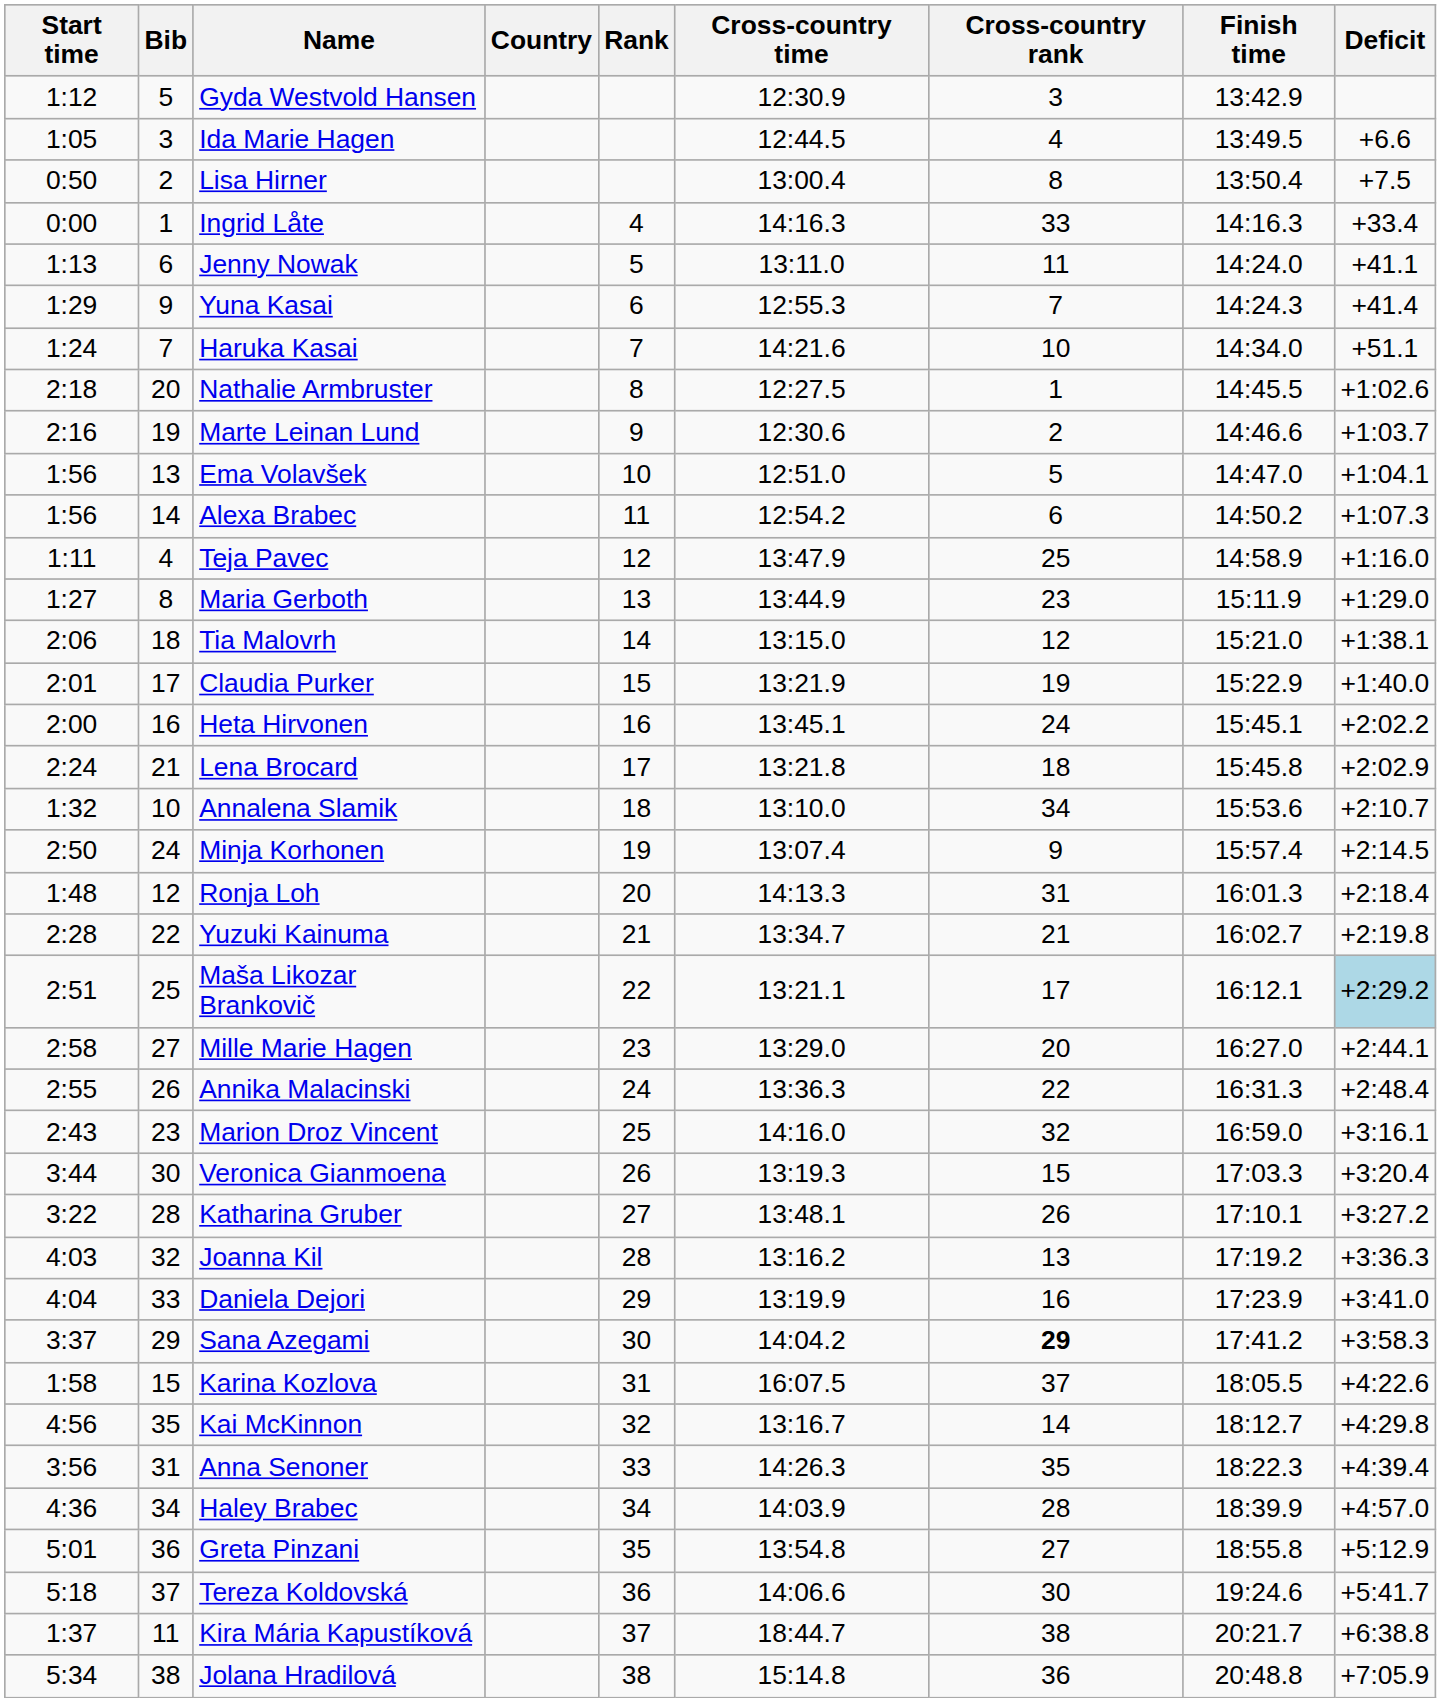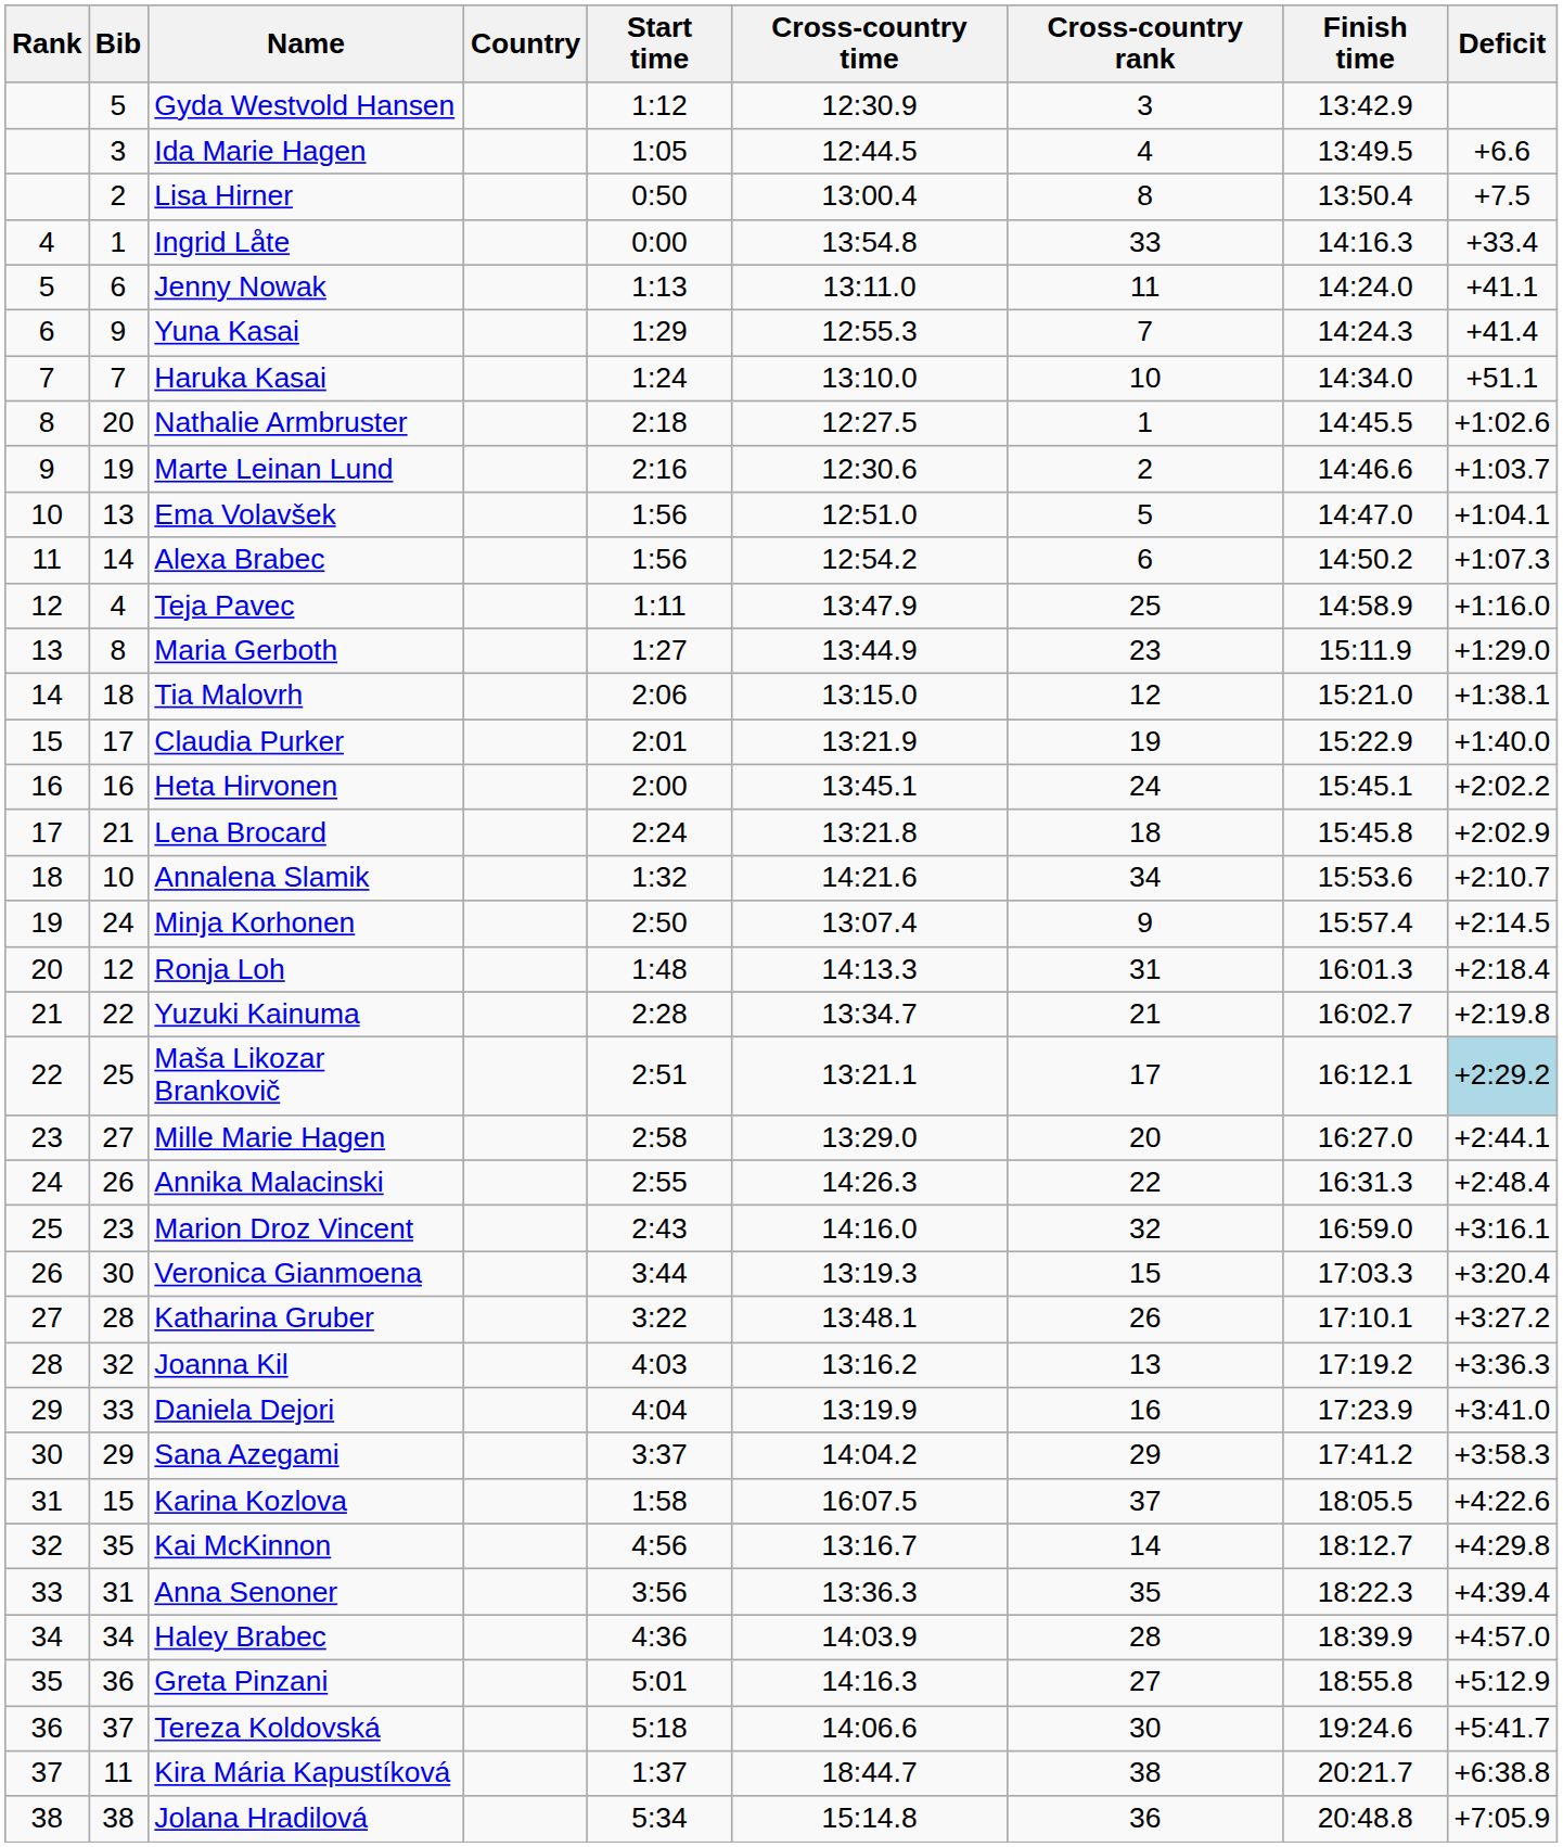 <table class="wikitable sortable" style="text-align:center">
 <tr>
-<th>Start time</th>
+<th>Rank</th>
 <th>Bib</th>
 <th>Name</th>
 <th>Country</th>
-<th>Rank</th>
+<th>Start time</th>
 <th>Cross-country time</th>
 <th>Cross-country rank</th>
 <th>Finish time</th>
 <th>Deficit</th>
 </tr>
 <tr>
-<td>1:12</td>
+<td></td>
 <td>5</td>
 <td align=left><a href='#'>Gyda Westvold Hansen</a></td>
 <td align=left></td>
-<td></td>
+<td>1:12</td>
 <td>12:30.9</td>
 <td>3</td>
 <td>13:42.9</td>
 <td></td>
 </tr>
 <tr>
-<td>1:05</td>
+<td></td>
 <td>3</td>
 <td align=left><a href='#'>Ida Marie Hagen</a></td>
 <td align=left></td>
-<td></td>
+<td>1:05</td>
 <td>12:44.5</td>
 <td>4</td>
 <td>13:49.5</td>
 <td>+6.6</td>
 </tr>
 <tr>
-<td>0:50</td>
+<td></td>
 <td>2</td>
 <td align=left><a href='#'>Lisa Hirner</a></td>
 <td align=left></td>
-<td></td>
+<td>0:50</td>
 <td>13:00.4</td>
 <td>8</td>
 <td>13:50.4</td>
 <td>+7.5</td>
 </tr>
 <tr>
-<td>0:00</td>
+<td>4</td>
 <td>1</td>
 <td align=left><a href='#'>Ingrid Låte</a></td>
 <td align=left></td>
-<td>4</td>
-<td>14:16.3</td>
+<td>0:00</td>
+<td>13:54.8</td>
 <td>33</td>
 <td>14:16.3</td>
 <td>+33.4</td>
 </tr>
 <tr>
-<td>1:13</td>
+<td>5</td>
 <td>6</td>
 <td align=left><a href='#'>Jenny Nowak</a></td>
 <td align=left></td>
-<td>5</td>
+<td>1:13</td>
 <td>13:11.0</td>
 <td>11</td>
 <td>14:24.0</td>
 <td>+41.1</td>
 </tr>
 <tr>
-<td>1:29</td>
+<td>6</td>
 <td>9</td>
 <td align=left><a href='#'>Yuna Kasai</a></td>
 <td align=left></td>
-<td>6</td>
+<td>1:29</td>
 <td>12:55.3</td>
 <td>7</td>
 <td>14:24.3</td>
 <td>+41.4</td>
 </tr>
 <tr>
-<td>1:24</td>
+<td>7</td>
 <td>7</td>
 <td align=left><a href='#'>Haruka Kasai</a></td>
 <td align=left></td>
-<td>7</td>
-<td>14:21.6</td>
+<td>1:24</td>
+<td>13:10.0</td>
 <td>10</td>
 <td>14:34.0</td>
 <td>+51.1</td>
 </tr>
 <tr>
-<td>2:18</td>
+<td>8</td>
 <td>20</td>
 <td align=left><a href='#'>Nathalie Armbruster</a></td>
 <td align=left></td>
-<td>8</td>
+<td>2:18</td>
 <td>12:27.5</td>
 <td>1</td>
 <td>14:45.5</td>
 <td>+1:02.6</td>
 </tr>
 <tr>
-<td>2:16</td>
+<td>9</td>
 <td>19</td>
 <td align=left><a href='#'>Marte Leinan Lund</a></td>
 <td align=left></td>
-<td>9</td>
+<td>2:16</td>
 <td>12:30.6</td>
 <td>2</td>
 <td>14:46.6</td>
 <td>+1:03.7</td>
 </tr>
 <tr>
-<td>1:56</td>
+<td>10</td>
 <td>13</td>
 <td align=left><a href='#'>Ema Volavšek</a></td>
 <td align=left></td>
-<td>10</td>
+<td>1:56</td>
 <td>12:51.0</td>
 <td>5</td>
 <td>14:47.0</td>
 <td>+1:04.1</td>
 </tr>
 <tr>
-<td>1:56</td>
+<td>11</td>
 <td>14</td>
 <td align=left><a href='#'>Alexa Brabec</a></td>
 <td align=left></td>
-<td>11</td>
+<td>1:56</td>
 <td>12:54.2</td>
 <td>6</td>
 <td>14:50.2</td>
 <td>+1:07.3</td>
 </tr>
 <tr>
-<td>1:11</td>
+<td>12</td>
 <td>4</td>
 <td align=left><a href='#'>Teja Pavec</a></td>
 <td align=left></td>
-<td>12</td>
+<td>1:11</td>
 <td>13:47.9</td>
 <td>25</td>
 <td>14:58.9</td>
 <td>+1:16.0</td>
 </tr>
 <tr>
-<td>1:27</td>
+<td>13</td>
 <td>8</td>
 <td align=left><a href='#'>Maria Gerboth</a></td>
 <td align=left></td>
-<td>13</td>
+<td>1:27</td>
 <td>13:44.9</td>
 <td>23</td>
 <td>15:11.9</td>
 <td>+1:29.0</td>
 </tr>
 <tr>
-<td>2:06</td>
+<td>14</td>
 <td>18</td>
 <td align=left><a href='#'>Tia Malovrh</a></td>
 <td align=left></td>
-<td>14</td>
+<td>2:06</td>
 <td>13:15.0</td>
 <td>12</td>
 <td>15:21.0</td>
 <td>+1:38.1</td>
 </tr>
 <tr>
-<td>2:01</td>
+<td>15</td>
 <td>17</td>
 <td align=left><a href='#'>Claudia Purker</a></td>
 <td align=left></td>
-<td>15</td>
+<td>2:01</td>
 <td>13:21.9</td>
 <td>19</td>
 <td>15:22.9</td>
 <td>+1:40.0</td>
 </tr>
 <tr>
-<td>2:00</td>
+<td>16</td>
 <td>16</td>
 <td align=left><a href='#'>Heta Hirvonen</a></td>
 <td align=left></td>
-<td>16</td>
+<td>2:00</td>
 <td>13:45.1</td>
 <td>24</td>
 <td>15:45.1</td>
 <td>+2:02.2</td>
 </tr>
 <tr>
-<td>2:24</td>
+<td>17</td>
 <td>21</td>
 <td align=left><a href='#'>Lena Brocard</a></td>
 <td align=left></td>
-<td>17</td>
+<td>2:24</td>
 <td>13:21.8</td>
 <td>18</td>
 <td>15:45.8</td>
 <td>+2:02.9</td>
 </tr>
 <tr>
-<td>1:32</td>
+<td>18</td>
 <td>10</td>
 <td align=left><a href='#'>Annalena Slamik</a></td>
 <td align=left></td>
-<td>18</td>
-<td>13:10.0</td>
+<td>1:32</td>
+<td>14:21.6</td>
 <td>34</td>
 <td>15:53.6</td>
 <td>+2:10.7</td>
 </tr>
 <tr>
-<td>2:50</td>
+<td>19</td>
 <td>24</td>
 <td align=left><a href='#'>Minja Korhonen</a></td>
 <td align=left></td>
-<td>19</td>
+<td>2:50</td>
 <td>13:07.4</td>
 <td>9</td>
 <td>15:57.4</td>
 <td>+2:14.5</td>
 </tr>
 <tr>
-<td>1:48</td>
+<td>20</td>
 <td>12</td>
 <td align=left><a href='#'>Ronja Loh</a></td>
 <td align=left></td>
-<td>20</td>
+<td>1:48</td>
 <td>14:13.3</td>
 <td>31</td>
 <td>16:01.3</td>
 <td>+2:18.4</td>
 </tr>
 <tr>
-<td>2:28</td>
+<td>21</td>
 <td>22</td>
 <td align=left><a href='#'>Yuzuki Kainuma</a></td>
 <td align=left></td>
-<td>21</td>
+<td>2:28</td>
 <td>13:34.7</td>
 <td>21</td>
 <td>16:02.7</td>
 <td>+2:19.8</td>
 </tr>
 <tr>
-<td>2:51</td>
+<td>22</td>
 <td>25</td>
 <td align=left><a href='#'>Maša Likozar Brankovič</a></td>
 <td align=left></td>
-<td>22</td>
+<td>2:51</td>
 <td>13:21.1</td>
 <td>17</td>
 <td>16:12.1</td>
 <td style="background: lightblue;">+2:29.2</td>
 </tr>
 <tr>
-<td>2:58</td>
+<td>23</td>
 <td>27</td>
 <td align=left><a href='#'>Mille Marie Hagen</a></td>
 <td align=left></td>
-<td>23</td>
+<td>2:58</td>
 <td>13:29.0</td>
 <td>20</td>
 <td>16:27.0</td>
 <td>+2:44.1</td>
 </tr>
 <tr>
-<td>2:55</td>
+<td>24</td>
 <td>26</td>
 <td align=left><a href='#'>Annika Malacinski</a></td>
 <td align=left></td>
-<td>24</td>
-<td>13:36.3</td>
+<td>2:55</td>
+<td>14:26.3</td>
 <td>22</td>
 <td>16:31.3</td>
 <td>+2:48.4</td>
 </tr>
 <tr>
-<td>2:43</td>
+<td>25</td>
 <td>23</td>
 <td align=left><a href='#'>Marion Droz Vincent</a></td>
 <td align=left></td>
-<td>25</td>
+<td>2:43</td>
 <td>14:16.0</td>
 <td>32</td>
 <td>16:59.0</td>
 <td>+3:16.1</td>
 </tr>
 <tr>
-<td>3:44</td>
+<td>26</td>
 <td>30</td>
 <td align=left><a href='#'>Veronica Gianmoena</a></td>
 <td align=left></td>
-<td>26</td>
+<td>3:44</td>
 <td>13:19.3</td>
 <td>15</td>
 <td>17:03.3</td>
 <td>+3:20.4</td>
 </tr>
 <tr>
-<td>3:22</td>
+<td>27</td>
 <td>28</td>
 <td align=left><a href='#'>Katharina Gruber</a></td>
 <td align=left></td>
-<td>27</td>
+<td>3:22</td>
 <td>13:48.1</td>
 <td>26</td>
 <td>17:10.1</td>
 <td>+3:27.2</td>
 </tr>
 <tr>
-<td>4:03</td>
+<td>28</td>
 <td>32</td>
 <td align=left><a href='#'>Joanna Kil</a></td>
 <td align=left></td>
-<td>28</td>
+<td>4:03</td>
 <td>13:16.2</td>
 <td>13</td>
 <td>17:19.2</td>
 <td>+3:36.3</td>
 </tr>
 <tr>
-<td>4:04</td>
+<td>29</td>
 <td>33</td>
 <td align=left><a href='#'>Daniela Dejori</a></td>
 <td align=left></td>
-<td>29</td>
+<td>4:04</td>
 <td>13:19.9</td>
 <td>16</td>
 <td>17:23.9</td>
 <td>+3:41.0</td>
 </tr>
 <tr>
-<td>3:37</td>
+<td>30</td>
 <td>29</td>
 <td align=left><a href='#'>Sana Azegami</a></td>
 <td align=left></td>
-<td>30</td>
+<td>3:37</td>
 <td>14:04.2</td>
-<td><strong>29</strong></td>
+<td>29</td>
 <td>17:41.2</td>
 <td>+3:58.3</td>
 </tr>
 <tr>
-<td>1:58</td>
+<td>31</td>
 <td>15</td>
 <td align=left><a href='#'>Karina Kozlova</a></td>
 <td align=left></td>
-<td>31</td>
+<td>1:58</td>
 <td>16:07.5</td>
 <td>37</td>
 <td>18:05.5</td>
 <td>+4:22.6</td>
 </tr>
 <tr>
-<td>4:56</td>
+<td>32</td>
 <td>35</td>
 <td align=left><a href='#'>Kai McKinnon</a></td>
 <td align=left></td>
-<td>32</td>
+<td>4:56</td>
 <td>13:16.7</td>
 <td>14</td>
 <td>18:12.7</td>
 <td>+4:29.8</td>
 </tr>
 <tr>
-<td>3:56</td>
+<td>33</td>
 <td>31</td>
 <td align=left><a href='#'>Anna Senoner</a></td>
 <td align=left></td>
-<td>33</td>
-<td>14:26.3</td>
+<td>3:56</td>
+<td>13:36.3</td>
 <td>35</td>
 <td>18:22.3</td>
 <td>+4:39.4</td>
 </tr>
 <tr>
-<td>4:36</td>
+<td>34</td>
 <td>34</td>
 <td align=left><a href='#'>Haley Brabec</a></td>
 <td align=left></td>
-<td>34</td>
+<td>4:36</td>
 <td>14:03.9</td>
 <td>28</td>
 <td>18:39.9</td>
 <td>+4:57.0</td>
 </tr>
 <tr>
-<td>5:01</td>
+<td>35</td>
 <td>36</td>
 <td align=left><a href='#'>Greta Pinzani</a></td>
 <td align=left></td>
-<td>35</td>
-<td>13:54.8</td>
+<td>5:01</td>
+<td>14:16.3</td>
 <td>27</td>
 <td>18:55.8</td>
 <td>+5:12.9</td>
 </tr>
 <tr>
-<td>5:18</td>
+<td>36</td>
 <td>37</td>
 <td align=left><a href='#'>Tereza Koldovská</a></td>
 <td align=left></td>
-<td>36</td>
+<td>5:18</td>
 <td>14:06.6</td>
 <td>30</td>
 <td>19:24.6</td>
 <td>+5:41.7</td>
 </tr>
 <tr>
-<td>1:37</td>
+<td>37</td>
 <td>11</td>
 <td align=left><a href='#'>Kira Mária Kapustíková</a></td>
 <td align=left></td>
-<td>37</td>
+<td>1:37</td>
 <td>18:44.7</td>
 <td>38</td>
 <td>20:21.7</td>
 <td>+6:38.8</td>
 </tr>
 <tr>
-<td>5:34</td>
+<td>38</td>
 <td>38</td>
 <td align=left><a href='#'>Jolana Hradilová</a></td>
 <td align=left></td>
-<td>38</td>
+<td>5:34</td>
 <td>15:14.8</td>
 <td>36</td>
 <td>20:48.8</td>
 <td>+7:05.9</td>
 </tr>
 </table>
